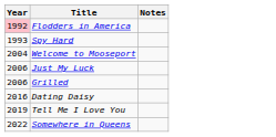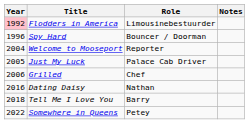 <table class="wikitable sortable">
 <tr>
 <th>Year</th>
 <th>Title</th>
+<th>Role</th>
 <th>Notes</th>
 </tr>
 <tr>
 <td style="background: pink;">1992</td>
 <td><em><a href='#'>Flodders in America</a></em></td>
+<td>Limousinebestuurder</td>
 <td></td>
 </tr>
 <tr>
-<td>1993</td>
+<td>1996</td>
 <td><em><a href='#'>Spy Hard</a></em></td>
+<td>Bouncer / Doorman</td>
 <td></td>
 </tr>
 <tr>
 <td>2004</td>
 <td><em><a href='#'>Welcome to Mooseport</a></em></td>
+<td>Reporter</td>
 <td></td>
 </tr>
 <tr>
-<td>2006</td>
+<td>2005</td>
 <td><a href='#'><em>Just My Luck</em></a></td>
+<td>Palace Cab Driver</td>
 <td></td>
 </tr>
 <tr>
 <td>2006</td>
 <td><a href='#'><em>Grilled</em></a></td>
+<td>Chef</td>
 <td></td>
 </tr>
 <tr>
 <td>2016</td>
 <td><em>Dating Daisy</em></td>
+<td>Nathan</td>
 <td></td>
 </tr>
 <tr>
-<td>2019</td>
+<td>2018</td>
 <td><em>Tell Me I Love You</em></td>
+<td>Barry</td>
 <td></td>
 </tr>
 <tr>
 <td>2022</td>
 <td><em><a href='#'>Somewhere in Queens</a></em></td>
+<td>Petey</td>
 <td></td>
 </tr>
 </table>
